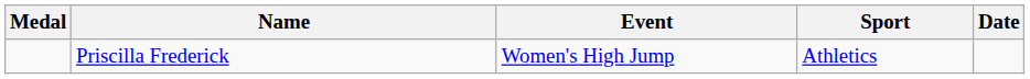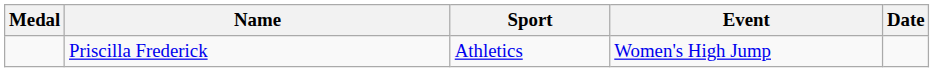 <table class="wikitable sortable"  style="font-size:95%">
 <tr>
 <th>Medal</th>
 <th style="width:20em">Name</th>
+<th style="width:8em">Sport</th>
 <th style="width:14em">Event</th>
-<th style="width:8em">Sport</th>
 <th>Date</th>
 </tr>
 <tr>
 <td></td>
 <td><a href='#'>Priscilla Frederick</a></td>
+<td><a href='#'>Athletics</a></td>
 <td><a href='#'>Women's High Jump</a></td>
-<td><a href='#'>Athletics</a></td>
 <td></td>
 </tr>
 </table>
